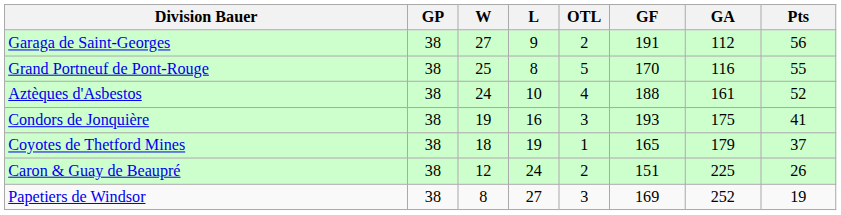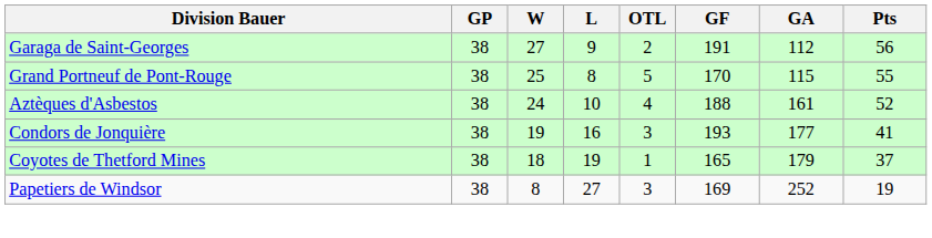 <table class="wikitable">
 <tr>
 <th width="40%" bgcolor="#e0e0e0">Division Bauer</th>
 <th width="5%" bgcolor="#e0e0e0">GP</th>
 <th width="5%" bgcolor="#e0e0e0">W</th>
 <th width="5%" bgcolor="#e0e0e0">L</th>
 <th width="5%" bgcolor="#e0e0e0">OTL</th>
 <th width="7.5%" bgcolor="#e0e0e0">GF</th>
 <th width="7.5%" bgcolor="#e0e0e0">GA</th>
 <th width="7.5%" bgcolor="#e0e0e0">Pts</th>
 </tr>
 <tr align="center" bgcolor="#CCFFCC">
 <td align="left"><a href='#'>Garaga de Saint-Georges</a></td>
 <td>38</td>
 <td>27</td>
 <td>9</td>
 <td>2</td>
 <td>191</td>
 <td>112</td>
 <td>56</td>
 </tr>
 <tr align="center" bgcolor="#CCFFCC">
 <td align="left"><a href='#'>Grand Portneuf de Pont-Rouge</a></td>
 <td>38</td>
 <td>25</td>
 <td>8</td>
 <td>5</td>
 <td>170</td>
-<td>116</td>
+<td>115</td>
 <td>55</td>
 </tr>
 <tr align="center" bgcolor="#CCFFCC">
 <td align="left"><a href='#'>Aztèques d'Asbestos</a></td>
 <td>38</td>
 <td>24</td>
 <td>10</td>
 <td>4</td>
 <td>188</td>
 <td>161</td>
 <td>52</td>
 </tr>
 <tr align="center" bgcolor="#CCFFCC">
 <td align="left"><a href='#'>Condors de Jonquière</a></td>
 <td>38</td>
 <td>19</td>
 <td>16</td>
 <td>3</td>
 <td>193</td>
-<td>175</td>
+<td>177</td>
 <td>41</td>
 </tr>
 <tr align="center" bgcolor="#CCFFCC">
 <td align="left"><a href='#'>Coyotes de Thetford Mines</a></td>
 <td>38</td>
 <td>18</td>
 <td>19</td>
 <td>1</td>
 <td>165</td>
 <td>179</td>
 <td>37</td>
 </tr>
-<tr align="center" bgcolor="#CCFFCC">
-<td align="left"><a href='#'>Caron & Guay de Beaupré</a></td>
-<td>38</td>
-<td>12</td>
-<td>24</td>
-<td>2</td>
-<td>151</td>
-<td>225</td>
-<td>26</td>
-</tr>
 <tr align="center">
 <td align="left"><a href='#'>Papetiers de Windsor</a></td>
 <td>38</td>
 <td>8</td>
 <td>27</td>
 <td>3</td>
 <td>169</td>
 <td>252</td>
 <td>19</td>
 </tr>
 </table>
